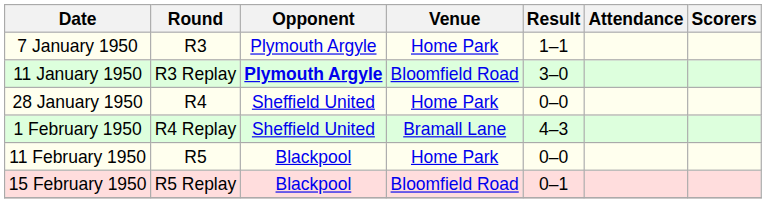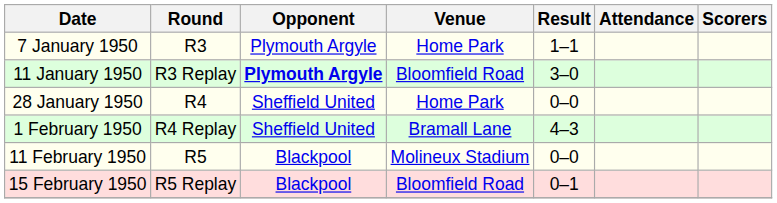 <table class="wikitable sortable" style="font-size:95%; text-align:center">
 <tr>
 <th>Date</th>
 <th>Round</th>
 <th>Opponent</th>
 <th>Venue</th>
 <th>Result</th>
 <th>Attendance</th>
 <th>Scorers</th>
 </tr>
 <tr bgcolor = "#FFFFEE">
 <td>7 January 1950</td>
 <td>R3</td>
 <td><a href='#'>Plymouth Argyle</a></td>
 <td><a href='#'>Home Park</a></td>
 <td>1–1</td>
 <td></td>
 <td></td>
 </tr>
 <tr bgcolor="#ddffdd">
 <td>11 January 1950</td>
 <td>R3 Replay</td>
 <td><strong><a href='#'>Plymouth Argyle</a></strong></td>
 <td><a href='#'>Bloomfield Road</a></td>
 <td>3–0</td>
 <td></td>
 <td></td>
 </tr>
 <tr bgcolor = "#FFFFEE">
 <td>28 January 1950</td>
 <td>R4</td>
 <td><a href='#'>Sheffield United</a></td>
 <td><a href='#'>Home Park</a></td>
 <td>0–0</td>
 <td></td>
 <td></td>
 </tr>
 <tr bgcolor="#ddffdd">
 <td>1 February 1950</td>
 <td>R4 Replay</td>
 <td><a href='#'>Sheffield United</a></td>
 <td><a href='#'>Bramall Lane</a></td>
 <td>4–3</td>
 <td></td>
 <td></td>
 </tr>
 <tr bgcolor = "#FFFFEE">
 <td>11 February 1950</td>
 <td>R5</td>
 <td><a href='#'>Blackpool</a></td>
-<td><a href='#'>Home Park</a></td>
+<td><a href='#'>Molineux Stadium</a></td>
 <td>0–0</td>
 <td></td>
 <td></td>
 </tr>
 <tr bgcolor="#ffdddd">
 <td>15 February 1950</td>
 <td>R5 Replay</td>
 <td><a href='#'>Blackpool</a></td>
 <td><a href='#'>Bloomfield Road</a></td>
 <td>0–1</td>
 <td></td>
 <td></td>
 </tr>
 <tr>
 </tr>
 </table>
